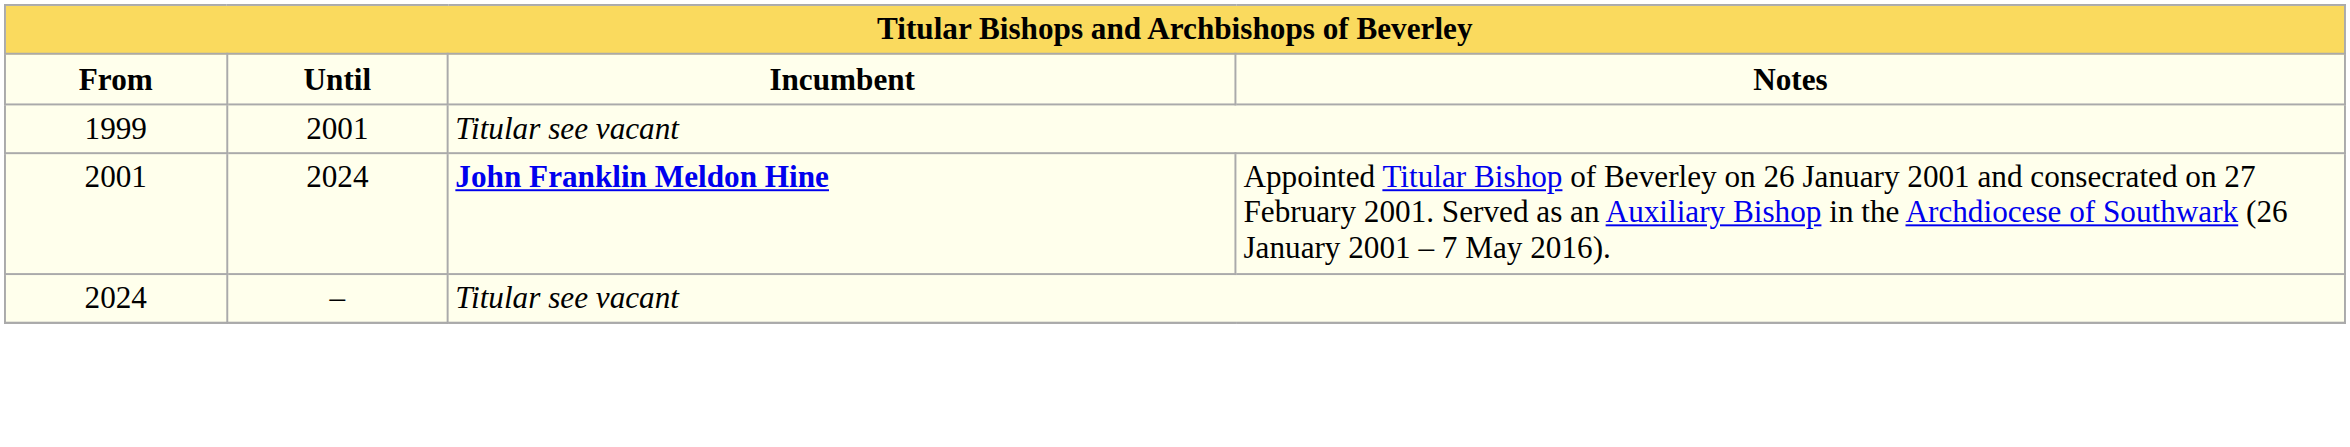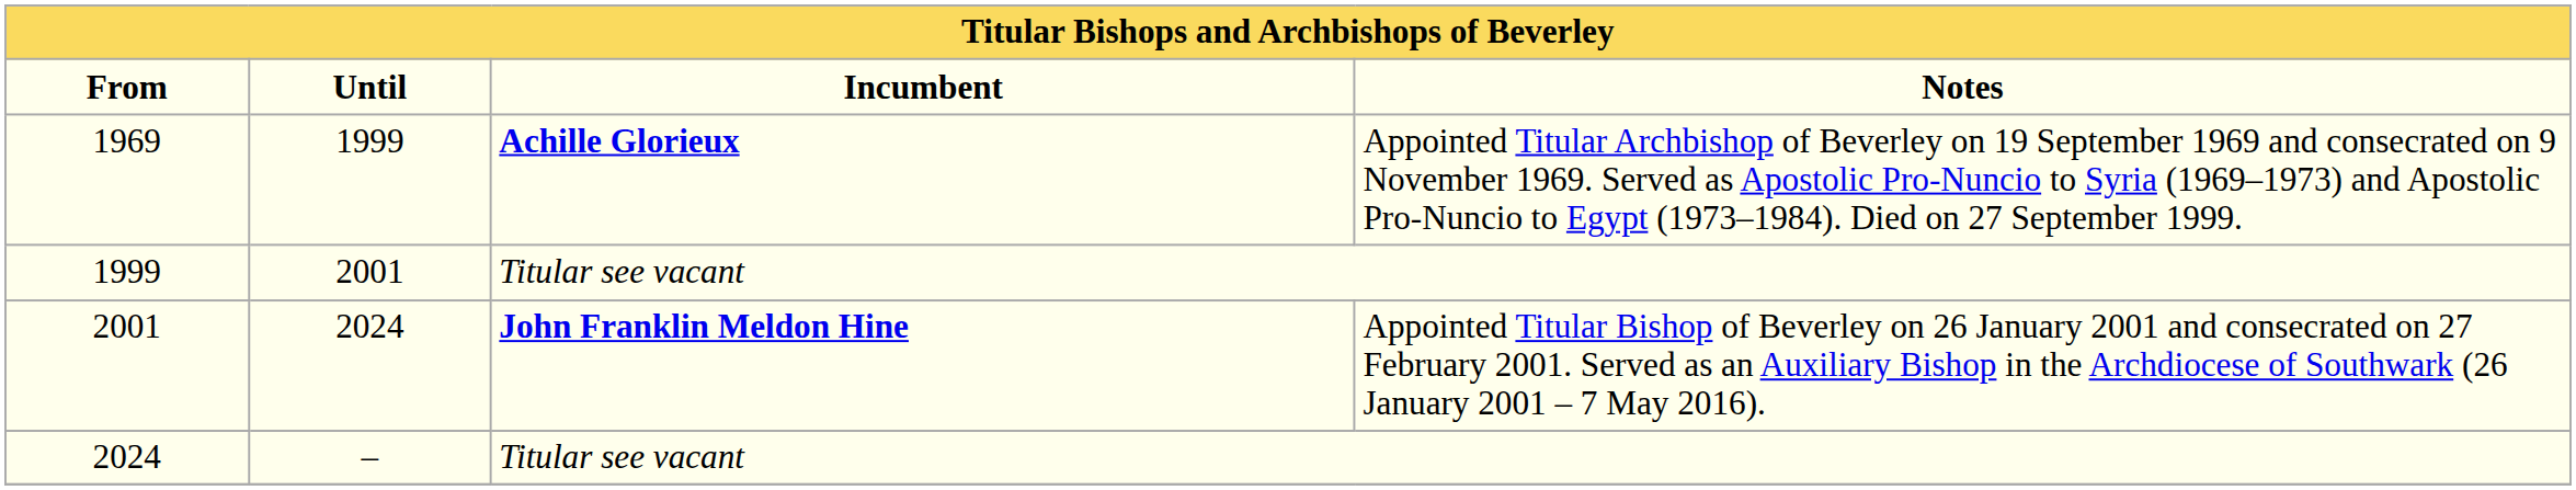 <table class="wikitable" style="width:95%; border:1">
 <tr>
 <th style="background-color:#FADA5E" colspan="4">Titular Bishops and Archbishops of Beverley</th>
 </tr>
 <tr align=center>
 <th style="background-color:#ffffec" width="9%">From</th>
 <th style="background-color:#ffffec" width="9%">Until</th>
 <th style="background-color:#ffffec" width="32%">Incumbent</th>
 <th style="background-color:#ffffec" width="45%">Notes</th>
+</tr>
+<tr valign=top bgcolor="#ffffec">
+<td align="center">1969</td>
+<td align="center">1999</td>
+<td><strong><a href='#'>Achille Glorieux</a></strong></td>
+<td>Appointed <a href='#'>Titular Archbishop</a> of Beverley on 19 September 1969 and consecrated on 9 November 1969. Served as <a href='#'>Apostolic Pro-Nuncio</a> to <a href='#'>Syria</a> (1969–1973) and Apostolic Pro-Nuncio to <a href='#'>Egypt</a> (1973–1984). Died on 27 September 1999.</td>
 </tr>
 <tr valign=top bgcolor="#ffffec">
 <td align="center">1999</td>
 <td align="center">2001</td>
 <td colspan="2"><em>Titular see vacant</em></td>
 </tr>
 <tr valign=top bgcolor="#ffffec">
 <td align="center">2001</td>
 <td align="center">2024</td>
 <td><strong><a href='#'>John Franklin Meldon Hine</a></strong></td>
 <td>Appointed <a href='#'>Titular Bishop</a> of Beverley on 26 January 2001 and consecrated on 27 February 2001. Served as an <a href='#'>Auxiliary Bishop</a> in the <a href='#'>Archdiocese of Southwark</a> (26 January 2001 – 7 May 2016).</td>
 </tr>
 <tr valign=top bgcolor="#ffffec">
 <td align="center">2024</td>
 <td align="center">–</td>
 <td colspan="2"><em>Titular see vacant</em></td>
 </tr>
 <tr valign=top bgcolor="#ffffec">
 </tr>
 </table>
